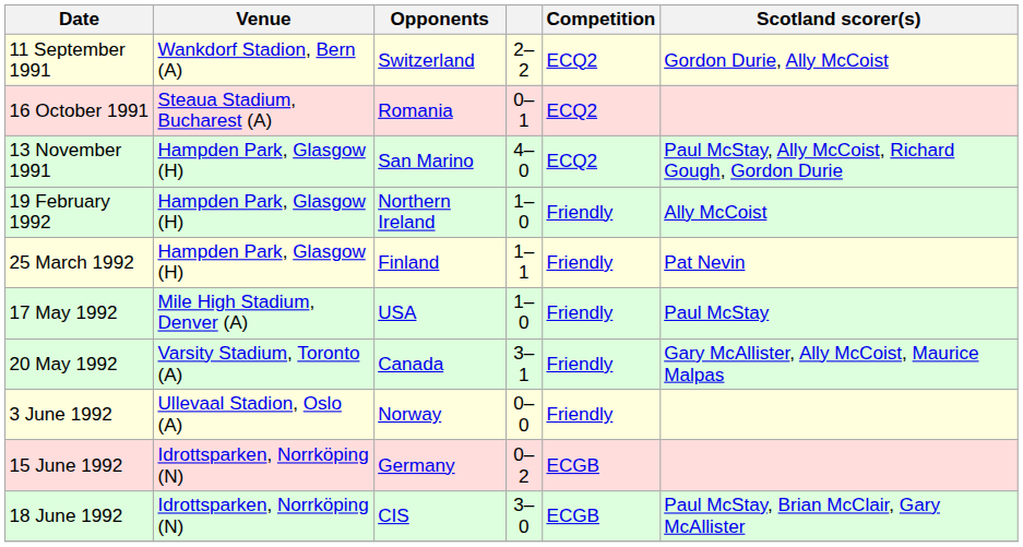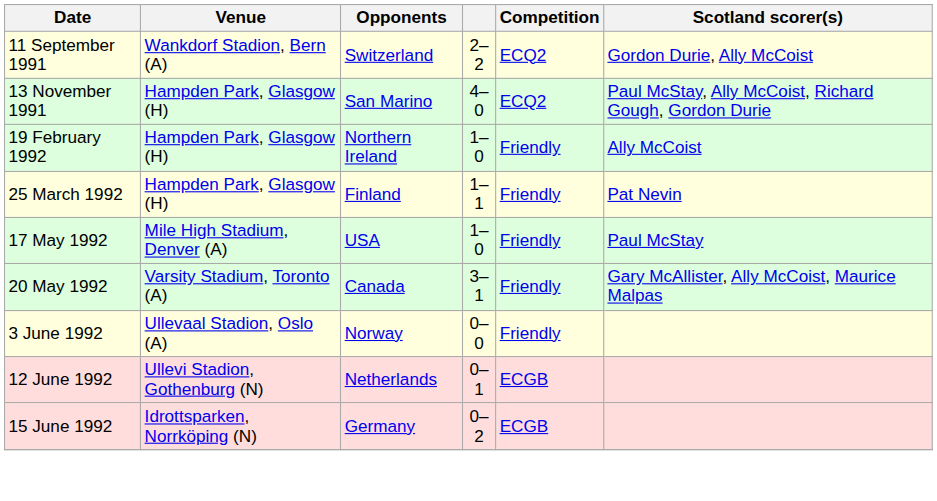 <table class="wikitable">
 <tr>
 <th>Date</th>
 <th>Venue</th>
 <th>Opponents</th>
 <th></th>
 <th>Competition</th>
 <th>Scotland scorer(s)</th>
 </tr>
 <tr bgcolor=#ffffdd>
 <td>11 September 1991</td>
 <td><a href='#'>Wankdorf Stadion</a>, <a href='#'>Bern</a> (A)</td>
 <td> <a href='#'>Switzerland</a></td>
 <td align=center>2–2</td>
 <td><a href='#'>ECQ2</a></td>
 <td><a href='#'>Gordon Durie</a>, <a href='#'>Ally McCoist</a></td>
-</tr>
-<tr bgcolor=#ffdddd>
-<td>16 October 1991</td>
-<td><a href='#'>Steaua Stadium</a>, <a href='#'>Bucharest</a> (A)</td>
-<td> <a href='#'>Romania</a></td>
-<td align=center>0–1</td>
-<td><a href='#'>ECQ2</a></td>
-<td></td>
 </tr>
 <tr bgcolor=#ddffdd>
 <td>13 November 1991</td>
 <td><a href='#'>Hampden Park</a>, <a href='#'>Glasgow</a> (H)</td>
 <td> <a href='#'>San Marino</a></td>
 <td align=center>4–0</td>
 <td><a href='#'>ECQ2</a></td>
 <td><a href='#'>Paul McStay</a>, <a href='#'>Ally McCoist</a>, <a href='#'>Richard Gough</a>, <a href='#'>Gordon Durie</a></td>
 </tr>
 <tr bgcolor=#ddffdd>
 <td>19 February 1992</td>
 <td><a href='#'>Hampden Park</a>, <a href='#'>Glasgow</a> (H)</td>
 <td> <a href='#'>Northern Ireland</a></td>
 <td align=center>1–0</td>
 <td><a href='#'>Friendly</a></td>
 <td><a href='#'>Ally McCoist</a></td>
 </tr>
 <tr bgcolor=#ffffdd>
 <td>25 March 1992</td>
 <td><a href='#'>Hampden Park</a>, <a href='#'>Glasgow</a> (H)</td>
 <td> <a href='#'>Finland</a></td>
 <td align=center>1–1</td>
 <td><a href='#'>Friendly</a></td>
 <td><a href='#'>Pat Nevin</a></td>
 </tr>
 <tr bgcolor=#ddffdd>
 <td>17 May 1992</td>
 <td><a href='#'>Mile High Stadium</a>, <a href='#'>Denver</a> (A)</td>
 <td> <a href='#'>USA</a></td>
 <td align=center>1–0</td>
 <td><a href='#'>Friendly</a></td>
 <td><a href='#'>Paul McStay</a></td>
 </tr>
 <tr bgcolor=#ddffdd>
 <td>20 May 1992</td>
 <td><a href='#'>Varsity Stadium</a>, <a href='#'>Toronto</a> (A)</td>
 <td> <a href='#'>Canada</a></td>
 <td align=center>3–1</td>
 <td><a href='#'>Friendly</a></td>
 <td><a href='#'>Gary McAllister</a>, <a href='#'>Ally McCoist</a>, <a href='#'>Maurice Malpas</a></td>
 </tr>
 <tr bgcolor=#ffffdd>
 <td>3 June 1992</td>
 <td><a href='#'>Ullevaal Stadion</a>, <a href='#'>Oslo</a> (A)</td>
 <td> <a href='#'>Norway</a></td>
 <td align=center>0–0</td>
 <td><a href='#'>Friendly</a></td>
 <td></td>
 </tr>
 <tr bgcolor=#ffdddd>
+<td>12 June 1992</td>
+<td><a href='#'>Ullevi Stadion</a>, <a href='#'>Gothenburg</a> (N)</td>
+<td> <a href='#'>Netherlands</a></td>
+<td align=center>0–1</td>
+<td><a href='#'>ECGB</a></td>
+<td></td>
+</tr>
+<tr bgcolor=#ffdddd>
 <td>15 June 1992</td>
 <td><a href='#'>Idrottsparken</a>, <a href='#'>Norrköping</a> (N)</td>
 <td> <a href='#'>Germany</a></td>
 <td align=center>0–2</td>
 <td><a href='#'>ECGB</a></td>
 <td></td>
 </tr>
-<tr bgcolor=#ddffdd>
-<td>18 June 1992</td>
-<td><a href='#'>Idrottsparken</a>, <a href='#'>Norrköping</a> (N)</td>
-<td> <a href='#'>CIS</a></td>
-<td align=center>3–0</td>
-<td><a href='#'>ECGB</a></td>
-<td><a href='#'>Paul McStay</a>, <a href='#'>Brian McClair</a>, <a href='#'>Gary McAllister</a></td>
-</tr>
 <tr>
 </tr>
 </table>
